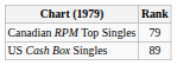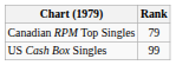 <table class="wikitable">
 <tr>
 <th align="left">Chart (1979)</th>
 <th style="text-align:center;">Rank</th>
 </tr>
 <tr>
 <td>Canadian <em>RPM</em> Top Singles</td>
 <td style="text-align:center;">79</td>
 </tr>
 <tr>
 <td>US <em>Cash Box</em> Singles</td>
-<td style="text-align:center;">89</td>
+<td style="text-align:center;">99</td>
 </tr>
 </table>
